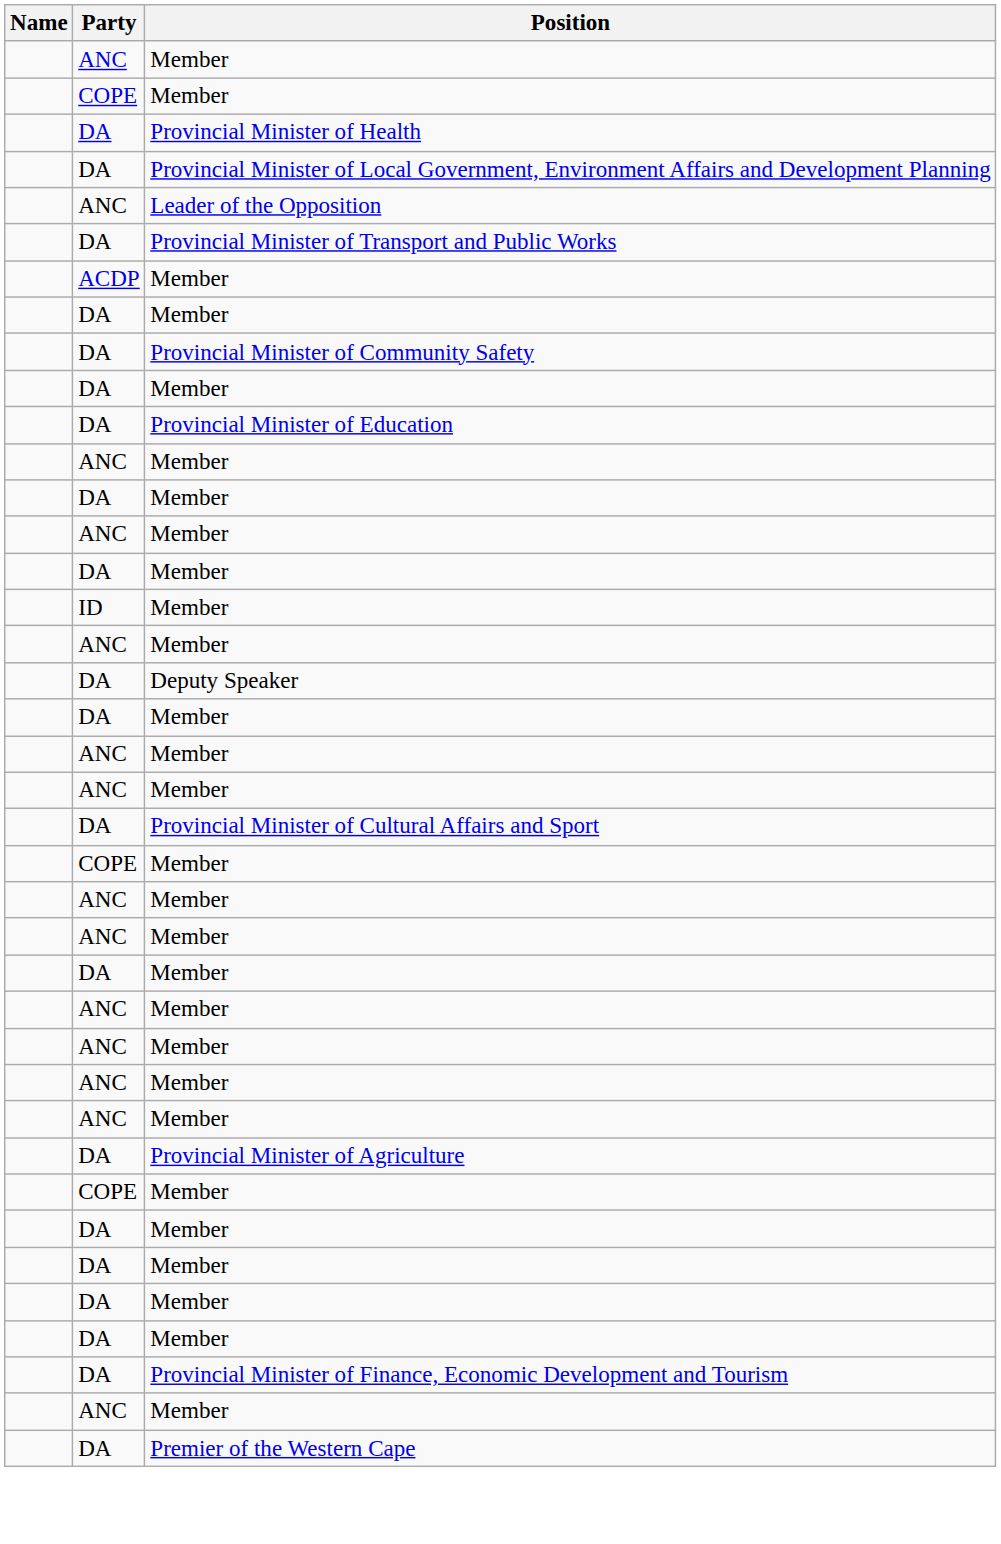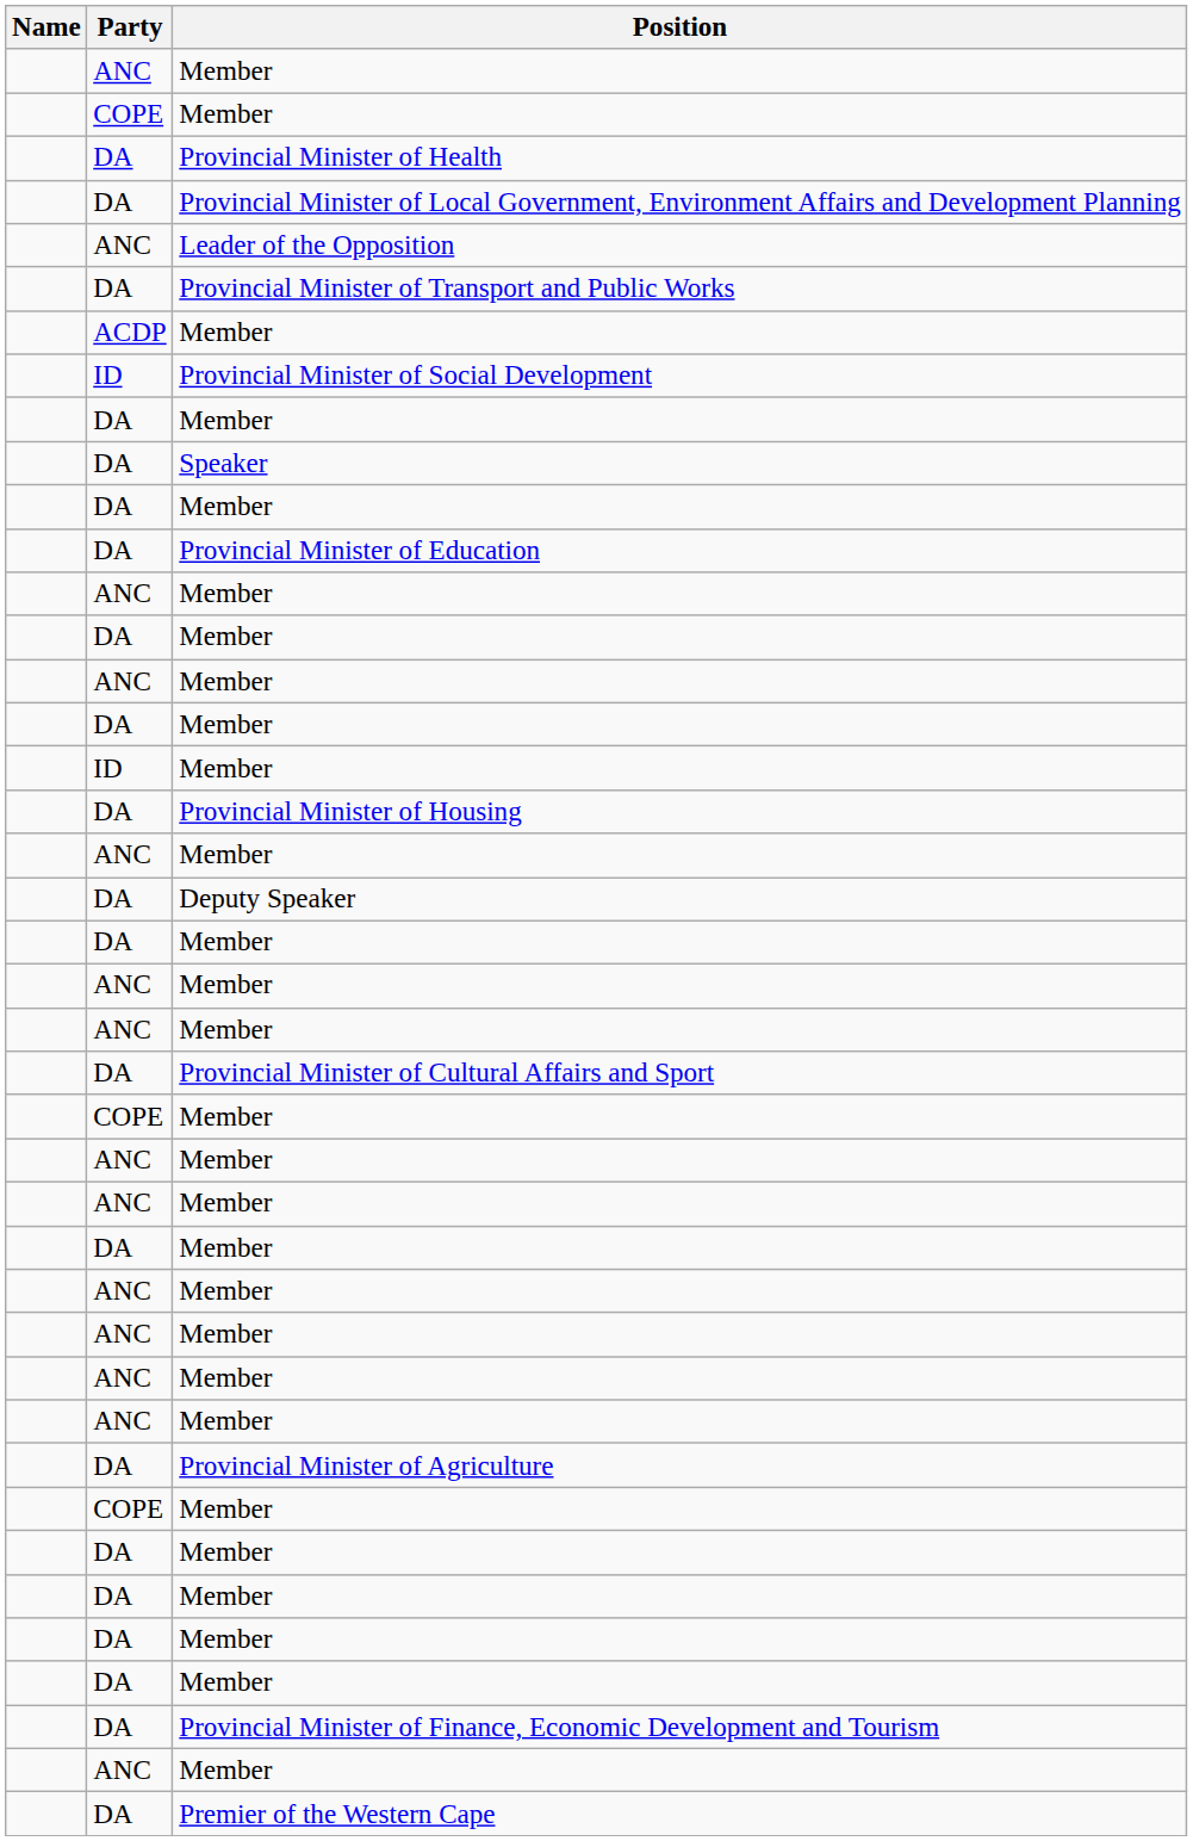 <table class="wikitable sortable">
 <tr>
 <th>Name</th>
 <th>Party</th>
 <th>Position</th>
 </tr>
 <tr>
 <td></td>
 <td><a href='#'>ANC</a></td>
 <td>Member</td>
 </tr>
 <tr>
 <td></td>
 <td><a href='#'>COPE</a></td>
 <td>Member</td>
 </tr>
 <tr>
 <td></td>
 <td><a href='#'>DA</a></td>
 <td><a href='#'>Provincial Minister of Health</a></td>
 </tr>
 <tr>
 <td></td>
 <td>DA</td>
 <td><a href='#'>Provincial Minister of Local Government, Environment Affairs and Development Planning</a></td>
 </tr>
 <tr>
 <td></td>
 <td>ANC</td>
 <td><a href='#'>Leader of the Opposition</a></td>
 </tr>
 <tr>
 <td></td>
 <td>DA</td>
 <td><a href='#'>Provincial Minister of Transport and Public Works</a></td>
 </tr>
 <tr>
 <td></td>
 <td><a href='#'>ACDP</a></td>
 <td>Member</td>
 </tr>
 <tr>
 <td></td>
+<td><a href='#'>ID</a></td>
+<td><a href='#'>Provincial Minister of Social Development</a></td>
+</tr>
+<tr>
+<td></td>
 <td>DA</td>
 <td>Member</td>
 </tr>
 <tr>
 <td></td>
 <td>DA</td>
-<td><a href='#'>Provincial Minister of Community Safety</a></td>
+<td><a href='#'>Speaker</a></td>
 </tr>
 <tr>
 <td></td>
 <td>DA</td>
 <td>Member</td>
 </tr>
 <tr>
 <td></td>
 <td>DA</td>
 <td><a href='#'>Provincial Minister of Education</a></td>
 </tr>
 <tr>
 <td></td>
 <td>ANC</td>
 <td>Member</td>
 </tr>
 <tr>
 <td></td>
 <td>DA</td>
 <td>Member</td>
 </tr>
 <tr>
 <td></td>
 <td>ANC</td>
 <td>Member</td>
 </tr>
 <tr>
 <td></td>
 <td>DA</td>
 <td>Member</td>
 </tr>
 <tr>
 <td></td>
 <td>ID</td>
 <td>Member</td>
+</tr>
+<tr>
+<td></td>
+<td>DA</td>
+<td><a href='#'>Provincial Minister of Housing</a></td>
 </tr>
 <tr>
 <td></td>
 <td>ANC</td>
 <td>Member</td>
 </tr>
 <tr>
 <td></td>
 <td>DA</td>
 <td>Deputy Speaker</td>
 </tr>
 <tr>
 <td></td>
 <td>DA</td>
 <td>Member</td>
 </tr>
 <tr>
 <td></td>
 <td>ANC</td>
 <td>Member</td>
 </tr>
 <tr>
 <td></td>
 <td>ANC</td>
 <td>Member</td>
 </tr>
 <tr>
 <td></td>
 <td>DA</td>
 <td><a href='#'>Provincial Minister of Cultural Affairs and Sport</a></td>
 </tr>
 <tr>
 <td></td>
 <td>COPE</td>
 <td>Member</td>
 </tr>
 <tr>
 <td></td>
 <td>ANC</td>
 <td>Member</td>
 </tr>
 <tr>
 <td></td>
 <td>ANC</td>
 <td>Member</td>
 </tr>
 <tr>
 <td></td>
 <td>DA</td>
 <td>Member</td>
 </tr>
 <tr>
 <td></td>
 <td>ANC</td>
 <td>Member</td>
 </tr>
 <tr>
 <td></td>
 <td>ANC</td>
 <td>Member</td>
 </tr>
 <tr>
 <td></td>
 <td>ANC</td>
 <td>Member</td>
 </tr>
 <tr>
 <td></td>
 <td>ANC</td>
 <td>Member</td>
 </tr>
 <tr>
 <td></td>
 <td>DA</td>
 <td><a href='#'>Provincial Minister of Agriculture</a></td>
 </tr>
 <tr>
 <td></td>
 <td>COPE</td>
 <td>Member</td>
 </tr>
 <tr>
 <td></td>
 <td>DA</td>
 <td>Member</td>
 </tr>
 <tr>
 <td></td>
 <td>DA</td>
 <td>Member</td>
 </tr>
 <tr>
 <td></td>
 <td>DA</td>
 <td>Member</td>
 </tr>
 <tr>
 <td></td>
 <td>DA</td>
 <td>Member</td>
 </tr>
 <tr>
 <td></td>
 <td>DA</td>
 <td><a href='#'>Provincial Minister of Finance, Economic Development and Tourism</a></td>
 </tr>
 <tr>
 <td></td>
 <td>ANC</td>
 <td>Member</td>
 </tr>
 <tr>
 <td></td>
 <td>DA</td>
 <td><a href='#'>Premier of the Western Cape</a></td>
 </tr>
 </table>
